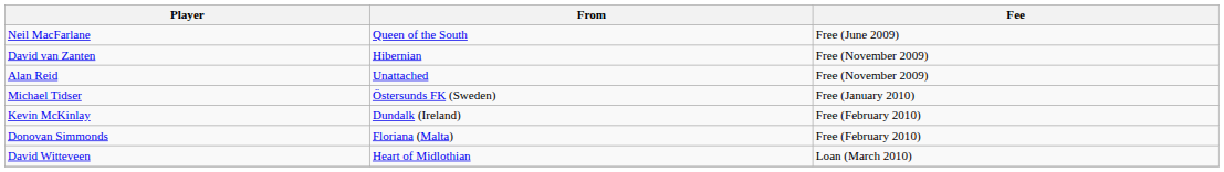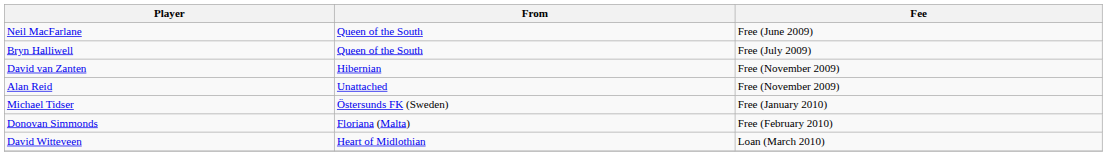 <table class="wikitable" style="text-align:center; font-size:95%;width:95%; text-align:left">
 <tr>
 <th><strong>Player</strong></th>
 <th><strong>From</strong></th>
 <th><strong>Fee</strong></th>
 </tr>
 <tr --->
 <td> <a href='#'>Neil MacFarlane</a></td>
 <td><a href='#'>Queen of the South</a></td>
 <td>Free (June 2009)</td>
+</tr>
+<tr --->
+<td> <a href='#'>Bryn Halliwell</a></td>
+<td><a href='#'>Queen of the South</a></td>
+<td>Free (July 2009)</td>
 </tr>
 <tr --->
 <td> <a href='#'>David van Zanten</a></td>
 <td><a href='#'>Hibernian</a></td>
 <td>Free (November 2009)</td>
 </tr>
 <tr --->
 <td> <a href='#'>Alan Reid</a></td>
 <td><a href='#'>Unattached</a></td>
 <td>Free (November 2009)</td>
 </tr>
 <tr --->
 <td> <a href='#'>Michael Tidser</a></td>
 <td><a href='#'>Östersunds FK</a> (Sweden)</td>
 <td>Free (January 2010)</td>
 </tr>
 <tr --->
-<td> <a href='#'>Kevin McKinlay</a></td>
-<td><a href='#'>Dundalk</a> (Ireland)</td>
-<td>Free (February 2010)</td>
-</tr>
-<tr --->
 <td> <a href='#'>Donovan Simmonds</a></td>
 <td><a href='#'>Floriana</a> (<a href='#'>Malta</a>)</td>
 <td>Free (February 2010)</td>
 </tr>
 <tr --->
 <td> <a href='#'>David Witteveen</a></td>
 <td><a href='#'>Heart of Midlothian</a></td>
 <td>Loan (March 2010)</td>
 </tr>
 <tr --->
 </tr>
 </table>
